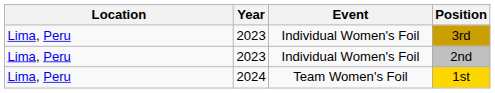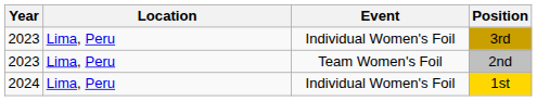 <table class="wikitable" style="text-align:center;">
 <tr>
+<th>Year</th>
 <th style="width:17em">Location</th>
-<th>Year</th>
 <th style="width:12em">Event</th>
 <th>Position</th>
 </tr>
 <tr>
+<td>2023</td>
 <td rowspan="1" align="left"> <a href='#'>Lima</a>, <a href='#'>Peru</a></td>
-<td>2023</td>
 <td>Individual Women's Foil</td>
 <td bgcolor="caramel">3rd</td>
 </tr>
 <tr>
+<td>2023</td>
 <td rowspan="1" align="left"> <a href='#'>Lima</a>, <a href='#'>Peru</a></td>
-<td>2023</td>
-<td>Individual Women's Foil</td>
+<td>Team Women's Foil</td>
 <td bgcolor="silver">2nd</td>
 </tr>
 <tr>
+<td>2024</td>
 <td rowspan="1" align="left"> <a href='#'>Lima</a>, <a href='#'>Peru</a></td>
-<td>2024</td>
-<td>Team Women's Foil</td>
+<td>Individual Women's Foil</td>
 <td bgcolor="gold">1st</td>
 </tr>
 </table>
